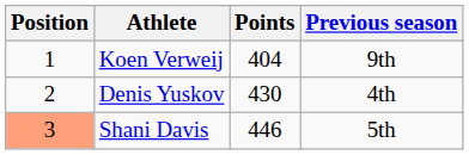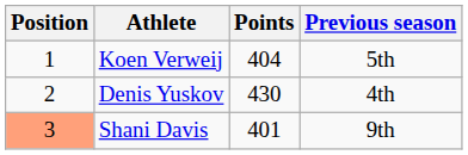 <table class="wikitable">
 <tr>
 <th><strong>Position</strong></th>
 <th><strong>Athlete</strong></th>
 <th><strong>Points</strong></th>
 <th><strong><a href='#'>Previous season</a></strong></th>
 </tr>
 <tr align="center">
 <td>1</td>
 <td align="left"> <a href='#'>Koen Verweij</a></td>
 <td>404</td>
-<td>9th</td>
+<td>5th</td>
 </tr>
 <tr align="center">
 <td>2</td>
 <td align="left"> <a href='#'>Denis Yuskov</a></td>
 <td>430</td>
 <td>4th</td>
 </tr>
 <tr align="center">
 <td style="background: lightsalmon;">3</td>
 <td align="left"> <a href='#'>Shani Davis</a></td>
-<td>446</td>
-<td>5th</td>
+<td>401</td>
+<td>9th</td>
 </tr>
 </table>
